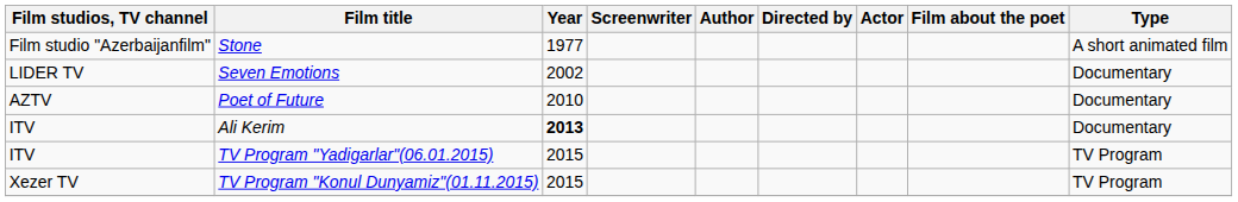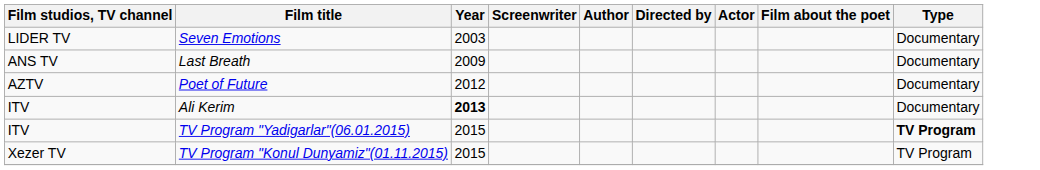 <table class="wikitable" style="font-size: 96%">
 <tr>
 <th>Film studios, TV channel</th>
 <th>Film title</th>
 <th>Year</th>
 <th>Screenwriter</th>
 <th>Author</th>
 <th>Directed by</th>
 <th>Actor</th>
 <th>Film about the poet</th>
 <th>Type</th>
 </tr>
 <tr>
-<td>Film studio "Azerbaijanfilm"</td>
-<td><em><a href='#'>Stone</a></em></td>
-<td>1977</td>
+<td>LIDER TV</td>
+<td><em><a href='#'>Seven Emotions</a></em></td>
+<td>2003</td>
 <td align="center"></td>
 <td align="center"></td>
 <td align="center"></td>
 <td align="center"></td>
 <td align="center"></td>
-<td>A short animated film</td>
+<td>Documentary</td>
 </tr>
 <tr>
-<td>LIDER TV</td>
-<td><em><a href='#'>Seven Emotions</a></em></td>
-<td>2002</td>
+<td>ANS TV</td>
+<td><em>Last Breath</em></td>
+<td>2009</td>
 <td align="center"></td>
 <td align="center"></td>
 <td align="center"></td>
 <td align="center"></td>
 <td align="center"></td>
 <td>Documentary</td>
 </tr>
 <tr>
 <td>AZTV</td>
 <td><em><a href='#'>Poet of Future</a></em></td>
-<td>2010</td>
+<td>2012</td>
 <td align="center"></td>
 <td align="center"></td>
 <td align="center"></td>
 <td align="center"></td>
 <td align="center"></td>
 <td>Documentary</td>
 </tr>
 <tr>
 <td>ITV</td>
 <td><em>Ali Kerim</em></td>
 <td><strong>2013</strong></td>
 <td align="center"></td>
 <td align="center"></td>
 <td align="center"></td>
 <td align="center"></td>
 <td align="center"></td>
 <td>Documentary</td>
 </tr>
 <tr>
 <td>ITV</td>
 <td><em><a href='#'>TV Program "Yadigarlar"(06.01.2015)</a></em></td>
 <td>2015</td>
 <td align="center"></td>
 <td align="center"></td>
 <td align="center"></td>
 <td align="center"></td>
 <td align="center"></td>
-<td>TV Program</td>
+<td><strong>TV Program</strong></td>
 </tr>
 <tr>
 <td>Xezer TV</td>
 <td><em><a href='#'>TV Program "Konul Dunyamiz"(01.11.2015)</a></em></td>
 <td>2015</td>
 <td align="center"></td>
 <td align="center"></td>
 <td align="center"></td>
 <td align="center"></td>
 <td align="center"></td>
 <td>TV Program</td>
 </tr>
 <tr>
 </tr>
 </table>
